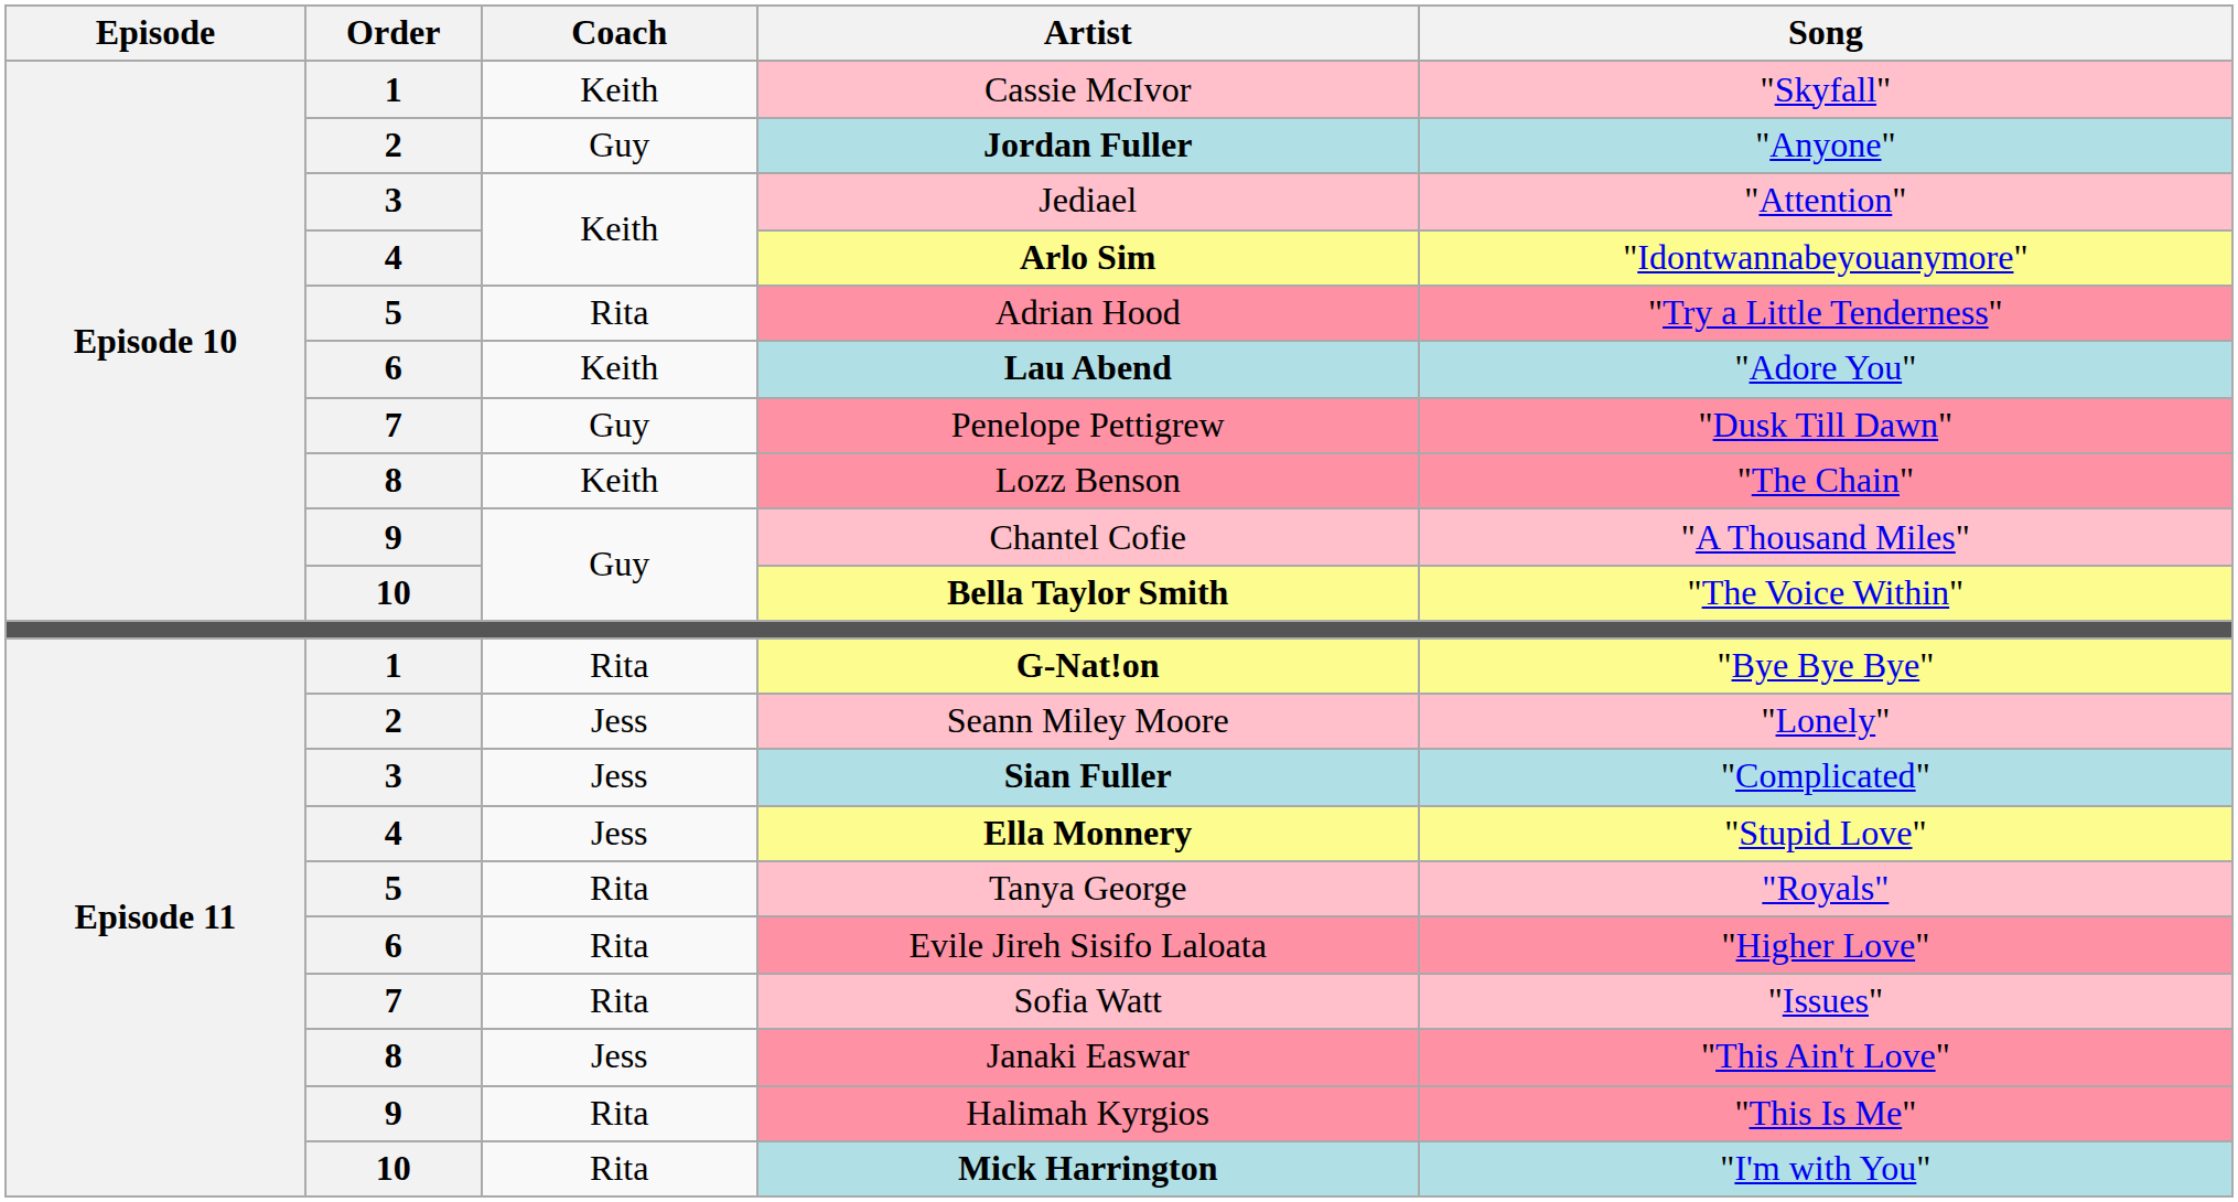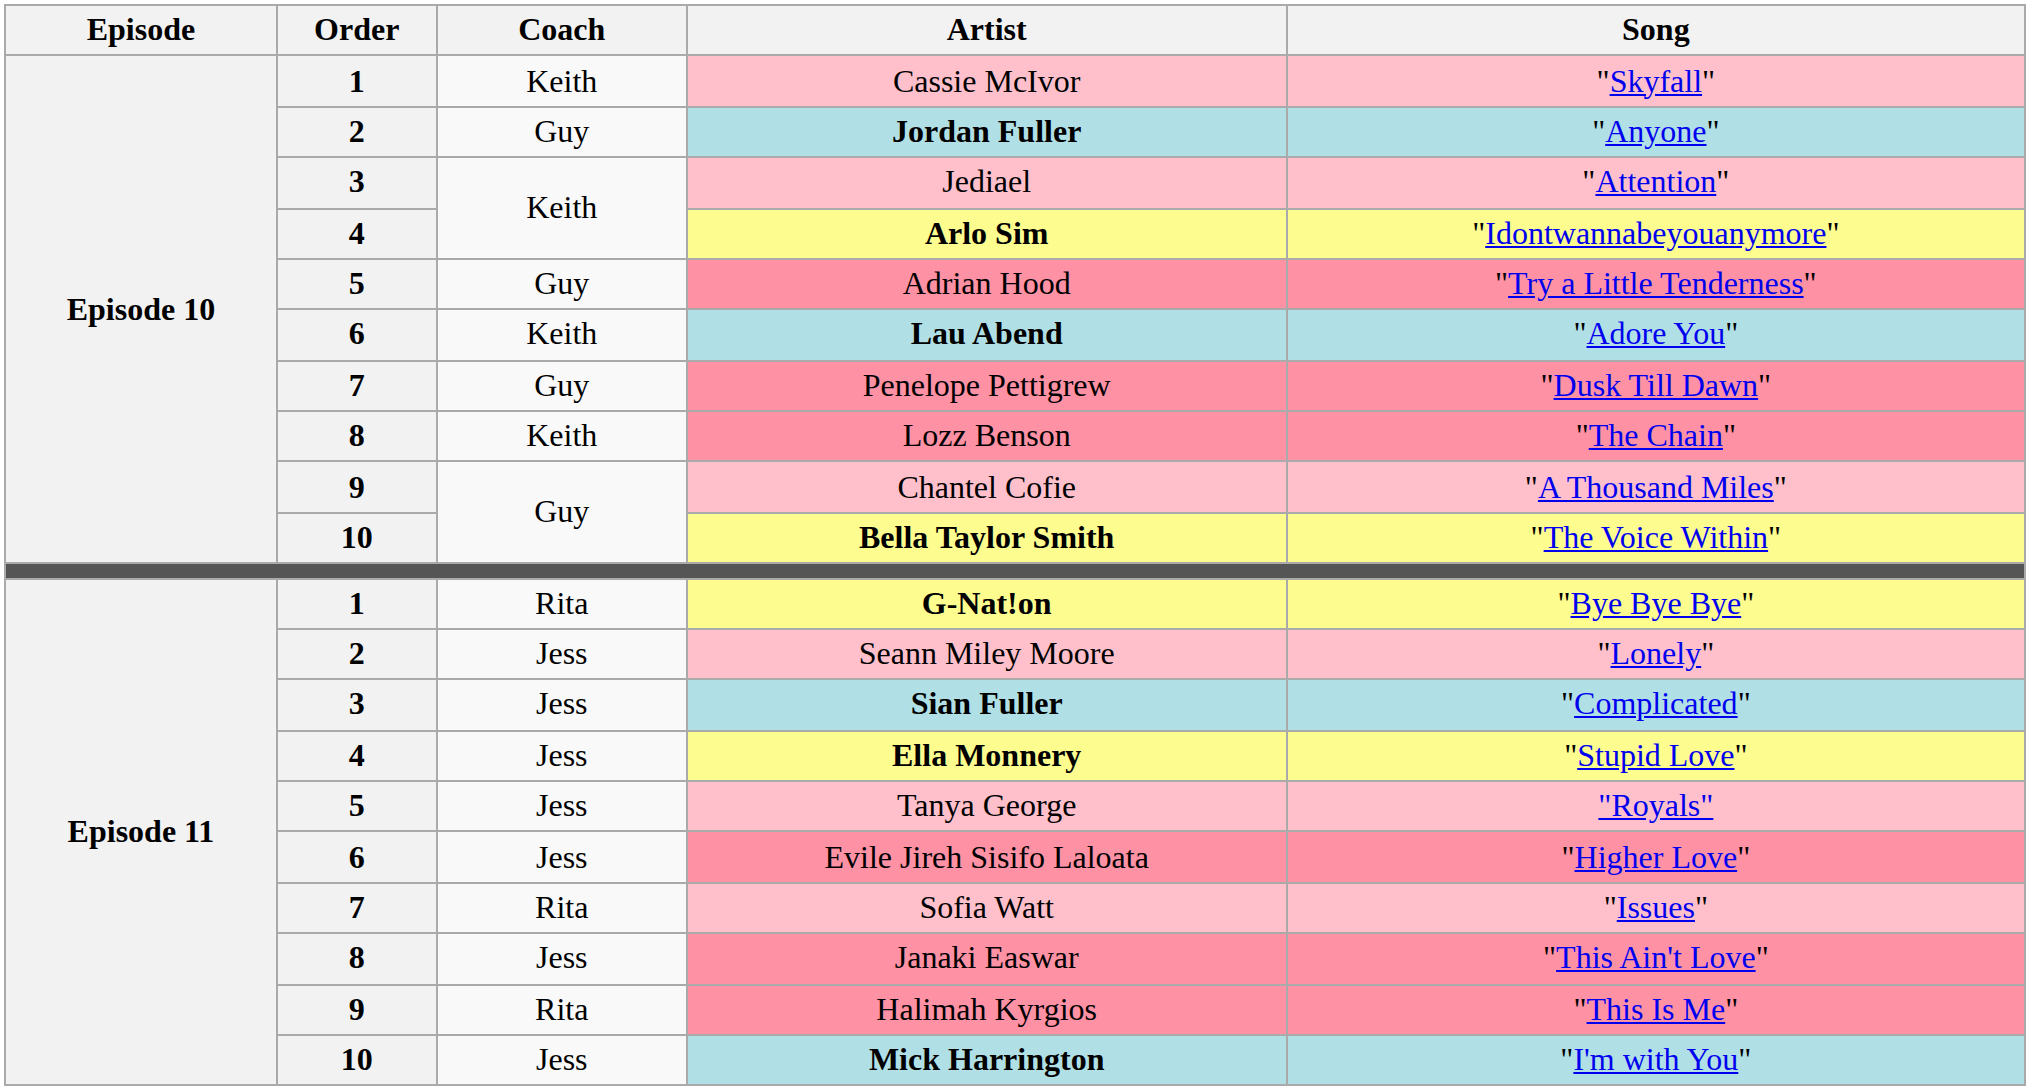 <table class="wikitable sortable" style="text-align: center; width:80%">
 <tr>
 <th style="width:05%">Episode</th>
 <th style="width:02%">Order</th>
 <th style="width:05%">Coach</th>
 <th style="width:12%">Artist</th>
 <th style="width:12%">Song</th>
 </tr>
 <tr>
 <th scope="row" rowspan="10">Episode 10<br></th>
 <th>1</th>
 <td>Keith</td>
 <td style="background: pink">Cassie McIvor</td>
 <td style="background: pink">"<a href='#'>Skyfall</a>"</td>
 </tr>
 <tr>
 <th>2</th>
 <td>Guy</td>
 <td bgcolor="#b0e0e6"><strong>Jordan Fuller</strong></td>
 <td bgcolor="#b0e0e6">"<a href='#'>Anyone</a>"</td>
 </tr>
 <tr>
 <th>3</th>
 <td rowspan="2">Keith</td>
 <td style="background: pink">Jediael</td>
 <td style="background: pink">"<a href='#'>Attention</a>"</td>
 </tr>
 <tr>
 <th>4</th>
 <td bgcolor="#fdfc8f"><strong>Arlo Sim</strong></td>
 <td bgcolor="#fdfc8f">"<a href='#'>Idontwannabeyouanymore</a>"</td>
 </tr>
 <tr>
 <th>5</th>
-<td>Rita</td>
+<td>Guy</td>
 <td style="background:#FF91A4">Adrian Hood</td>
 <td style="background:#FF91A4">"<a href='#'>Try a Little Tenderness</a>"</td>
 </tr>
 <tr>
 <th>6</th>
 <td>Keith</td>
 <td bgcolor="#b0e0e6"><strong>Lau Abend</strong></td>
 <td bgcolor="#b0e0e6">"<a href='#'>Adore You</a>"</td>
 </tr>
 <tr>
 <th>7</th>
 <td>Guy</td>
 <td style="background:#FF91A4">Penelope Pettigrew</td>
 <td style="background:#FF91A4">"<a href='#'>Dusk Till Dawn</a>"</td>
 </tr>
 <tr>
 <th>8</th>
 <td>Keith</td>
 <td style="background:#FF91A4">Lozz Benson</td>
 <td style="background:#FF91A4">"<a href='#'>The Chain</a>"</td>
 </tr>
 <tr>
 <th>9</th>
 <td rowspan="2">Guy</td>
 <td style="background: pink">Chantel Cofie</td>
 <td style="background: pink">"<a href='#'>A Thousand Miles</a>"</td>
 </tr>
 <tr>
 <th>10</th>
 <td bgcolor="#fdfc8f"><strong>Bella Taylor Smith</strong></td>
 <td bgcolor="#fdfc8f">"<a href='#'>The Voice Within</a>"</td>
 </tr>
 <tr>
 <td colspan="11" style="background:#555"></td>
 </tr>
 <tr>
 <th scope="row" rowspan="10">Episode 11<br></th>
 <th>1</th>
 <td>Rita</td>
 <td bgcolor="#fdfc8f"><strong>G-Nat!on</strong></td>
 <td bgcolor="#fdfc8f">"<a href='#'>Bye Bye Bye</a>"</td>
 </tr>
 <tr>
 <th>2</th>
 <td>Jess</td>
 <td style="background: pink">Seann Miley Moore</td>
 <td style="background: pink">"<a href='#'>Lonely</a>"</td>
 </tr>
 <tr>
 <th>3</th>
 <td>Jess</td>
 <td bgcolor="#b0e0e6"><strong>Sian Fuller</strong></td>
 <td bgcolor="#b0e0e6">"<a href='#'>Complicated</a>"</td>
 </tr>
 <tr>
 <th>4</th>
 <td>Jess</td>
 <td bgcolor="#fdfc8f"><strong>Ella Monnery</strong></td>
 <td bgcolor="#fdfc8f">"<a href='#'>Stupid Love</a>"</td>
 </tr>
 <tr>
 <th>5</th>
-<td>Rita</td>
+<td>Jess</td>
 <td style="background: pink">Tanya George</td>
 <td style="background: pink"><a href='#'>"Royals"</a></td>
 </tr>
 <tr>
 <th>6</th>
-<td>Rita</td>
+<td>Jess</td>
 <td style="background:#FF91A4">Evile Jireh Sisifo Laloata</td>
 <td style="background:#FF91A4">"<a href='#'>Higher Love</a>"</td>
 </tr>
 <tr>
 <th>7</th>
 <td>Rita</td>
 <td style="background: pink">Sofia Watt</td>
 <td style="background: pink">"<a href='#'>Issues</a>"</td>
 </tr>
 <tr>
 <th>8</th>
 <td>Jess</td>
 <td style="background:#FF91A4">Janaki Easwar</td>
 <td style="background:#FF91A4">"<a href='#'>This Ain't Love</a>"</td>
 </tr>
 <tr>
 <th>9</th>
 <td>Rita</td>
 <td style="background:#FF91A4">Halimah Kyrgios</td>
 <td style="background:#FF91A4">"<a href='#'>This Is Me</a>"</td>
 </tr>
 <tr>
 <th>10</th>
-<td>Rita</td>
+<td>Jess</td>
 <td bgcolor="#b0e0e6"><strong>Mick Harrington</strong></td>
 <td bgcolor="#b0e0e6">"<a href='#'>I'm with You</a>"</td>
 </tr>
 </table>
